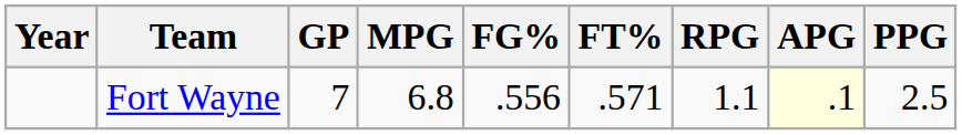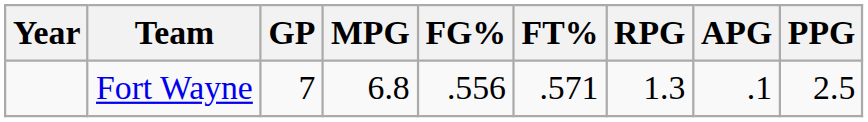 <table class="wikitable sortable" style="font-size:95%; text-align:right;">
 <tr>
 <th>Year</th>
 <th>Team</th>
 <th>GP</th>
 <th>MPG</th>
 <th>FG%</th>
 <th>FT%</th>
 <th>RPG</th>
 <th>APG</th>
 <th>PPG</th>
 </tr>
 <tr>
 <td style="text-align:left;"></td>
 <td style="text-align:left;"><a href='#'>Fort Wayne</a></td>
 <td>7</td>
 <td>6.8</td>
 <td>.556</td>
 <td>.571</td>
-<td>1.1</td>
-<td style="background: lightyellow;">.1</td>
+<td>1.3</td>
+<td>.1</td>
 <td>2.5</td>
 </tr>
 </table>
